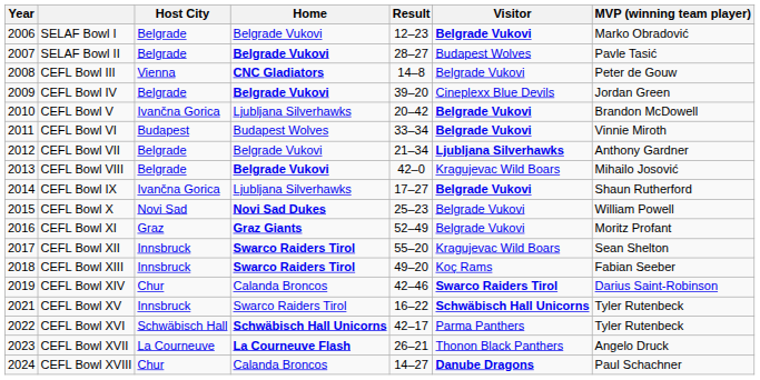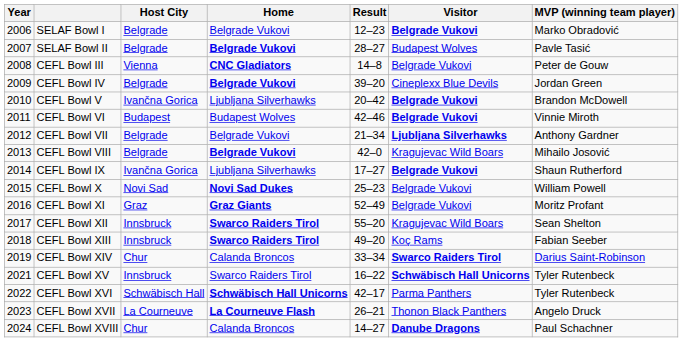 <table class="wikitable" style="align=center">
 <tr>
 <th>Year</th>
 <th></th>
 <th>Host City</th>
 <th>Home</th>
 <th>Result</th>
 <th>Visitor</th>
 <th>MVP (winning team player)</th>
 </tr>
 <tr>
 <td>2006</td>
 <td>SELAF Bowl I</td>
 <td> <a href='#'>Belgrade</a></td>
 <td> <a href='#'>Belgrade Vukovi</a></td>
 <td align="center">12–23</td>
 <td> <strong><a href='#'>Belgrade Vukovi</a></strong></td>
 <td>Marko Obradović</td>
 </tr>
 <tr>
 <td>2007</td>
 <td>SELAF Bowl II</td>
 <td> <a href='#'>Belgrade</a></td>
 <td> <strong><a href='#'>Belgrade Vukovi</a></strong></td>
 <td align="center">28–27</td>
 <td> <a href='#'>Budapest Wolves</a></td>
 <td>Pavle Tasić</td>
 </tr>
 <tr>
 <td>2008</td>
 <td>CEFL Bowl III</td>
 <td> <a href='#'>Vienna</a></td>
 <td> <strong><a href='#'>CNC Gladiators</a></strong></td>
 <td align="center">14–8</td>
 <td> <a href='#'>Belgrade Vukovi</a></td>
 <td>Peter de Gouw</td>
 </tr>
 <tr>
 <td>2009</td>
 <td>CEFL Bowl IV</td>
 <td> <a href='#'>Belgrade</a></td>
 <td> <strong><a href='#'>Belgrade Vukovi</a></strong></td>
 <td align="center">39–20</td>
 <td> <a href='#'>Cineplexx Blue Devils</a></td>
 <td>Jordan Green</td>
 </tr>
 <tr>
 <td>2010</td>
 <td>CEFL Bowl V</td>
 <td> <a href='#'>Ivančna Gorica</a></td>
 <td> <a href='#'>Ljubljana Silverhawks</a></td>
 <td align="center">20–42</td>
 <td> <strong><a href='#'>Belgrade Vukovi</a></strong></td>
 <td>Brandon McDowell</td>
 </tr>
 <tr>
 <td>2011</td>
 <td>CEFL Bowl VI</td>
 <td> <a href='#'>Budapest</a></td>
 <td> <a href='#'>Budapest Wolves</a></td>
-<td align="center">33–34</td>
+<td style="text-align:center">42–46</td>
 <td> <strong><a href='#'>Belgrade Vukovi</a></strong></td>
 <td>Vinnie Miroth</td>
 </tr>
 <tr>
 <td>2012</td>
 <td>CEFL Bowl VII</td>
 <td> <a href='#'>Belgrade</a></td>
 <td> <a href='#'>Belgrade Vukovi</a></td>
 <td align="center">21–34</td>
 <td> <strong><a href='#'>Ljubljana Silverhawks</a></strong></td>
 <td>Anthony Gardner</td>
 </tr>
 <tr>
 <td>2013</td>
 <td>CEFL Bowl VIII</td>
 <td> <a href='#'>Belgrade</a></td>
 <td> <strong><a href='#'>Belgrade Vukovi</a></strong></td>
 <td align="center">42–0</td>
 <td> <a href='#'>Kragujevac Wild Boars</a></td>
 <td>Mihailo Josović</td>
 </tr>
 <tr>
 <td>2014</td>
 <td>CEFL Bowl IX</td>
 <td> <a href='#'>Ivančna Gorica</a></td>
 <td> <a href='#'>Ljubljana Silverhawks</a></td>
 <td style="text-align:center">17–27</td>
 <td> <strong><a href='#'>Belgrade Vukovi</a></strong></td>
 <td>Shaun Rutherford</td>
 </tr>
 <tr>
 <td>2015</td>
 <td>CEFL Bowl X</td>
 <td> <a href='#'>Novi Sad</a></td>
 <td> <strong><a href='#'>Novi Sad Dukes</a></strong></td>
 <td style="text-align:center">25–23</td>
 <td> <a href='#'>Belgrade Vukovi</a></td>
 <td>William Powell</td>
 </tr>
 <tr>
 <td>2016</td>
 <td>CEFL Bowl XI</td>
 <td> <a href='#'>Graz</a></td>
 <td> <strong><a href='#'>Graz Giants</a></strong></td>
 <td style="text-align:center">52–49</td>
 <td> <a href='#'>Belgrade Vukovi</a></td>
 <td>Moritz Profant</td>
 </tr>
 <tr>
 <td>2017</td>
 <td>CEFL Bowl XII</td>
 <td> <a href='#'>Innsbruck</a></td>
 <td> <strong><a href='#'>Swarco Raiders Tirol</a></strong></td>
 <td style="text-align:center">55–20</td>
 <td> <a href='#'>Kragujevac Wild Boars</a></td>
 <td>Sean Shelton</td>
 </tr>
 <tr>
 <td>2018</td>
 <td>CEFL Bowl XIII</td>
 <td> <a href='#'>Innsbruck</a></td>
 <td> <strong><a href='#'>Swarco Raiders Tirol</a></strong></td>
 <td style="text-align:center">49–20</td>
 <td> <a href='#'>Koç Rams</a></td>
 <td>Fabian Seeber</td>
 </tr>
 <tr>
 <td>2019</td>
 <td>CEFL Bowl XIV</td>
 <td> <a href='#'>Chur</a></td>
 <td> <a href='#'>Calanda Broncos</a></td>
-<td style="text-align:center">42–46</td>
+<td align="center">33–34</td>
 <td> <strong><a href='#'>Swarco Raiders Tirol</a></strong></td>
 <td><a href='#'>Darius Saint-Robinson</a></td>
 </tr>
 <tr>
 <td>2021</td>
 <td>CEFL Bowl XV</td>
 <td> <a href='#'>Innsbruck</a></td>
 <td> <a href='#'>Swarco Raiders Tirol</a></td>
 <td style="text-align:center">16–22</td>
 <td> <strong><a href='#'>Schwäbisch Hall Unicorns</a></strong></td>
 <td>Tyler Rutenbeck</td>
 </tr>
 <tr>
 <td>2022</td>
 <td>CEFL Bowl XVI</td>
 <td> <a href='#'>Schwäbisch Hall</a></td>
 <td> <strong><a href='#'>Schwäbisch Hall Unicorns</a></strong></td>
 <td style="text-align:center">42–17</td>
 <td> <a href='#'>Parma Panthers</a></td>
 <td>Tyler Rutenbeck</td>
 </tr>
 <tr>
 <td>2023</td>
 <td>CEFL Bowl XVII</td>
 <td> <a href='#'>La Courneuve</a></td>
 <td> <strong><a href='#'>La Courneuve Flash</a></strong></td>
 <td style="text-align:center">26–21</td>
 <td> <a href='#'>Thonon Black Panthers</a></td>
 <td>Angelo Druck</td>
 </tr>
 <tr>
 <td>2024</td>
 <td>CEFL Bowl XVIII</td>
 <td> <a href='#'>Chur</a></td>
 <td> <a href='#'>Calanda Broncos</a></td>
 <td style="text-align:center">14–27</td>
 <td> <strong><a href='#'>Danube Dragons</a></strong></td>
 <td>Paul Schachner</td>
 </tr>
 </table>
